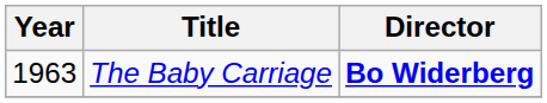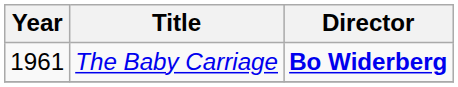 <table class="wikitable">
 <tr>
 <th>Year</th>
 <th>Title</th>
 <th>Director</th>
 </tr>
 <tr>
-<td>1963</td>
+<td>1961</td>
 <td><em><a href='#'>The Baby Carriage</a></em></td>
 <td><strong><a href='#'>Bo Widerberg</a></strong></td>
 </tr>
 <tr>
 </tr>
 </table>
